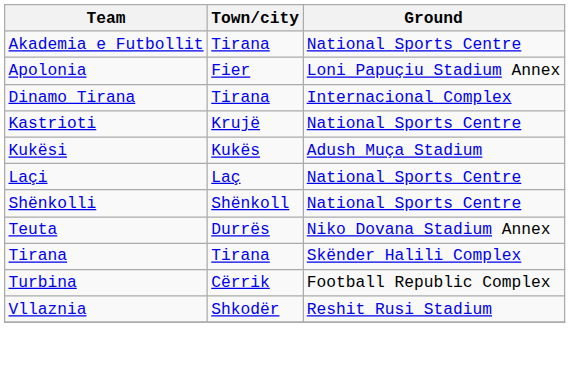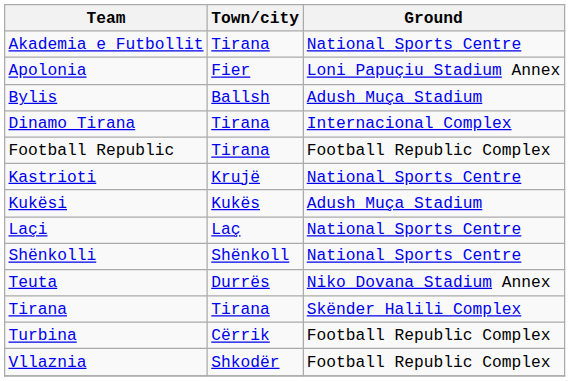 <table class="wikitable sortable">
 <tr>
 <th>Team</th>
 <th>Town/city</th>
 <th>Ground</th>
 </tr>
 <tr>
 <td><a href='#'>Akademia e Futbollit</a></td>
 <td><a href='#'>Tirana</a></td>
 <td><a href='#'>National Sports Centre</a></td>
 </tr>
 <tr>
 <td><a href='#'>Apolonia</a></td>
 <td><a href='#'>Fier</a></td>
 <td><a href='#'>Loni Papuçiu Stadium</a> Annex</td>
 </tr>
 <tr>
+<td><a href='#'>Bylis</a></td>
+<td><a href='#'>Ballsh</a></td>
+<td><a href='#'>Adush Muça Stadium</a></td>
+</tr>
+<tr>
 <td><a href='#'>Dinamo Tirana</a></td>
 <td><a href='#'>Tirana</a></td>
 <td><a href='#'>Internacional Complex</a></td>
+</tr>
+<tr>
+<td>Football Republic</td>
+<td><a href='#'>Tirana</a></td>
+<td>Football Republic Complex</td>
 </tr>
 <tr>
 <td><a href='#'>Kastrioti</a></td>
 <td><a href='#'>Krujë</a></td>
 <td><a href='#'>National Sports Centre</a></td>
 </tr>
 <tr>
 <td><a href='#'>Kukësi</a></td>
 <td><a href='#'>Kukës</a></td>
 <td><a href='#'>Adush Muça Stadium</a></td>
 </tr>
 <tr>
 <td><a href='#'>Laçi</a></td>
 <td><a href='#'>Laç</a></td>
 <td><a href='#'>National Sports Centre</a></td>
 </tr>
 <tr>
 <td><a href='#'>Shënkolli</a></td>
 <td><a href='#'>Shënkoll</a></td>
 <td><a href='#'>National Sports Centre</a></td>
 </tr>
 <tr>
 <td><a href='#'>Teuta</a></td>
 <td><a href='#'>Durrës</a></td>
 <td><a href='#'>Niko Dovana Stadium</a> Annex</td>
 </tr>
 <tr>
 <td><a href='#'>Tirana</a></td>
 <td><a href='#'>Tirana</a></td>
 <td><a href='#'>Skënder Halili Complex</a></td>
 </tr>
 <tr>
 <td><a href='#'>Turbina</a></td>
 <td><a href='#'>Cërrik</a></td>
 <td>Football Republic Complex</td>
 </tr>
 <tr>
 <td><a href='#'>Vllaznia</a></td>
 <td><a href='#'>Shkodër</a></td>
-<td><a href='#'>Reshit Rusi Stadium</a></td>
+<td>Football Republic Complex</td>
 </tr>
 <tr>
 </tr>
 </table>
